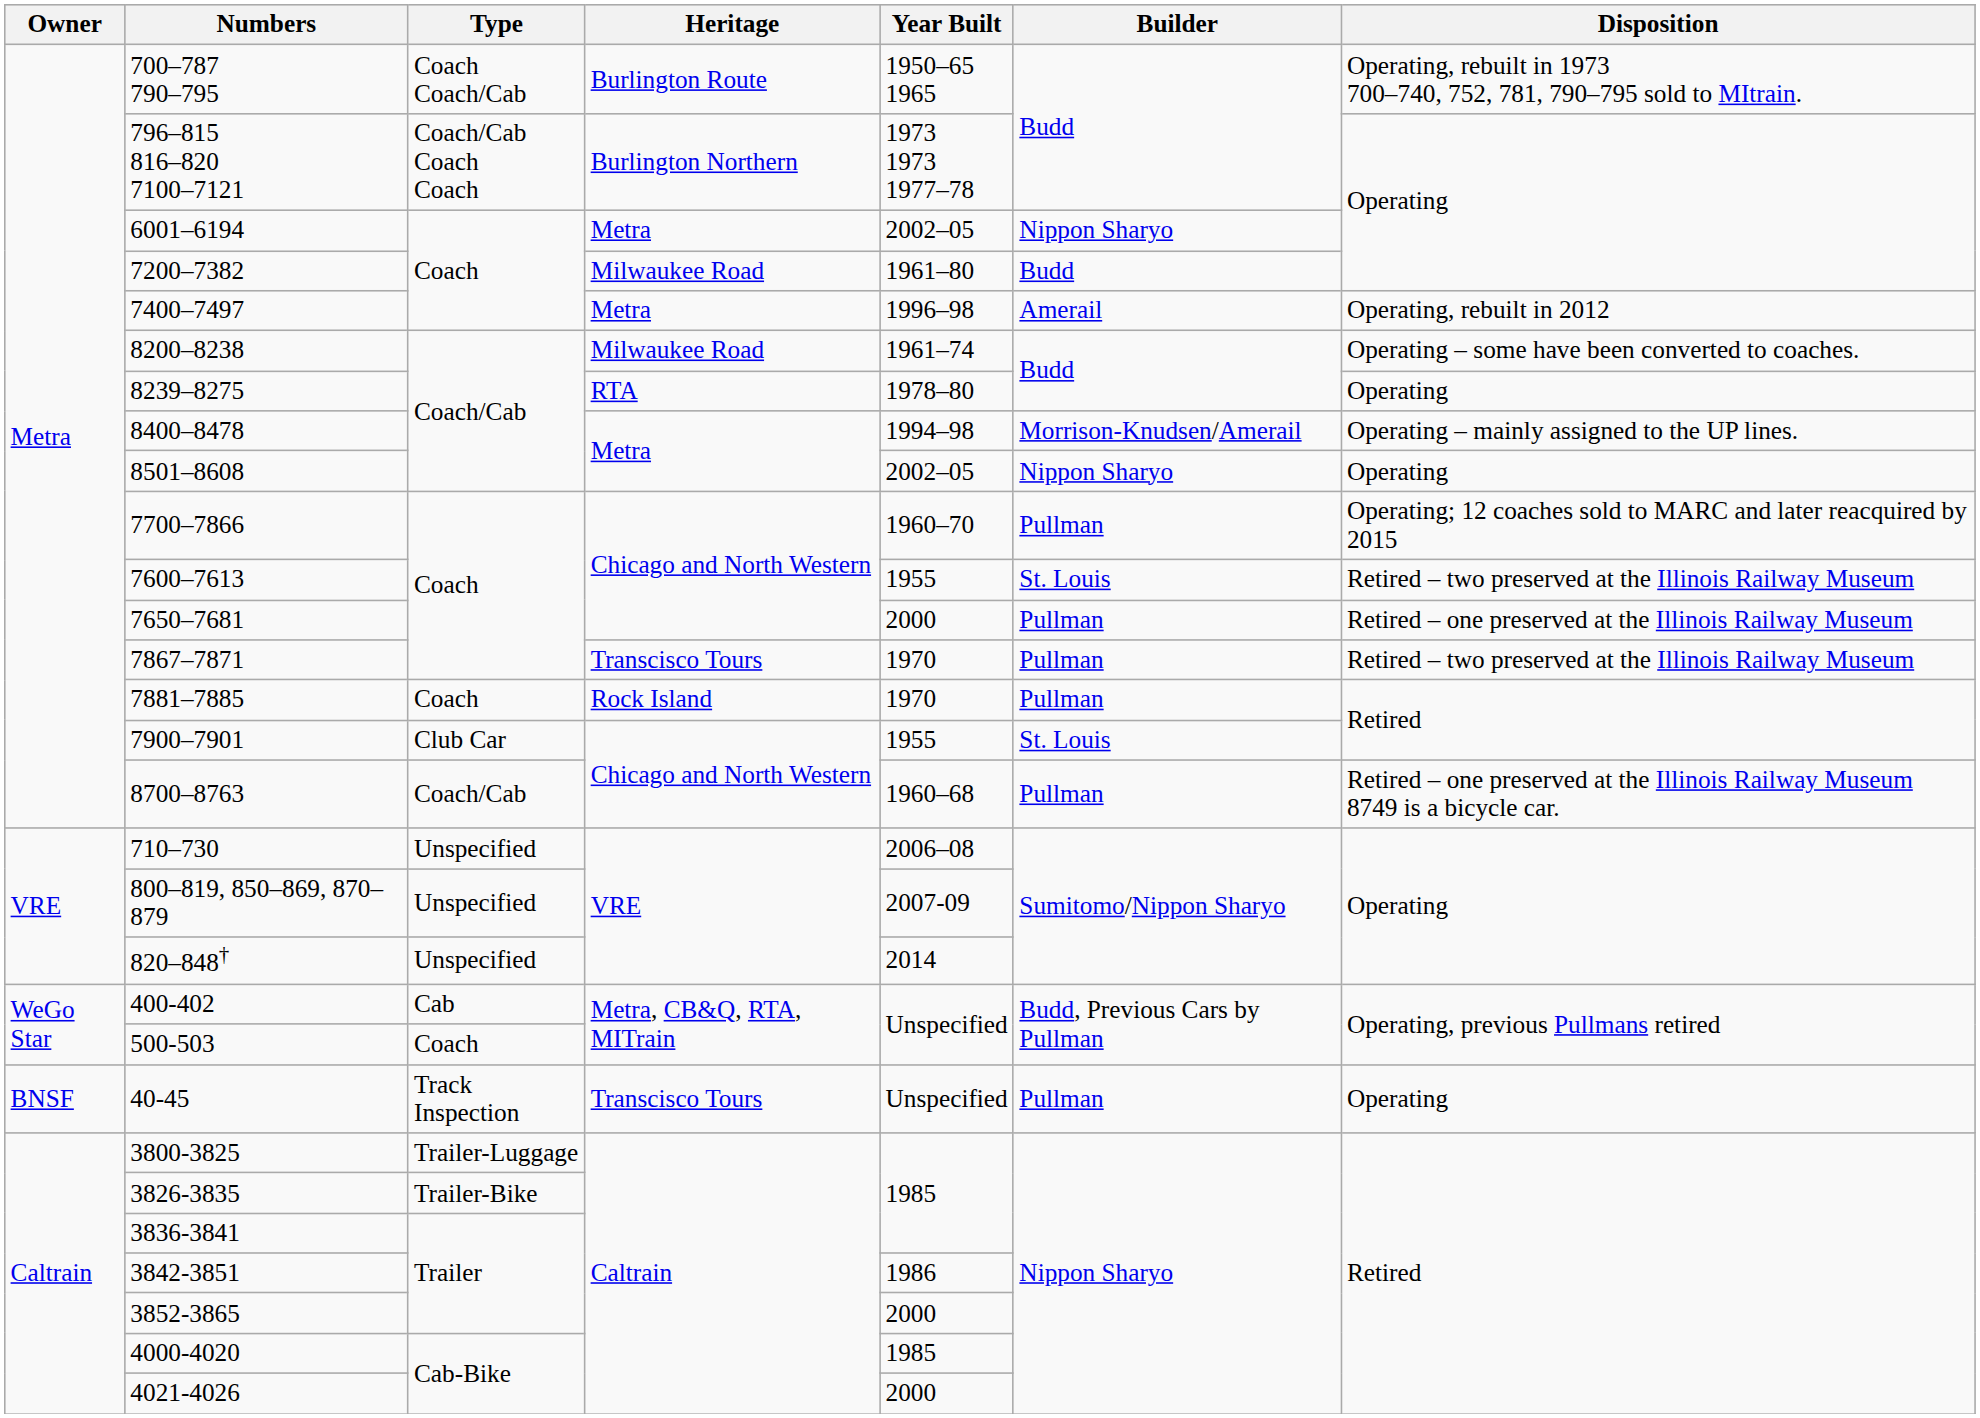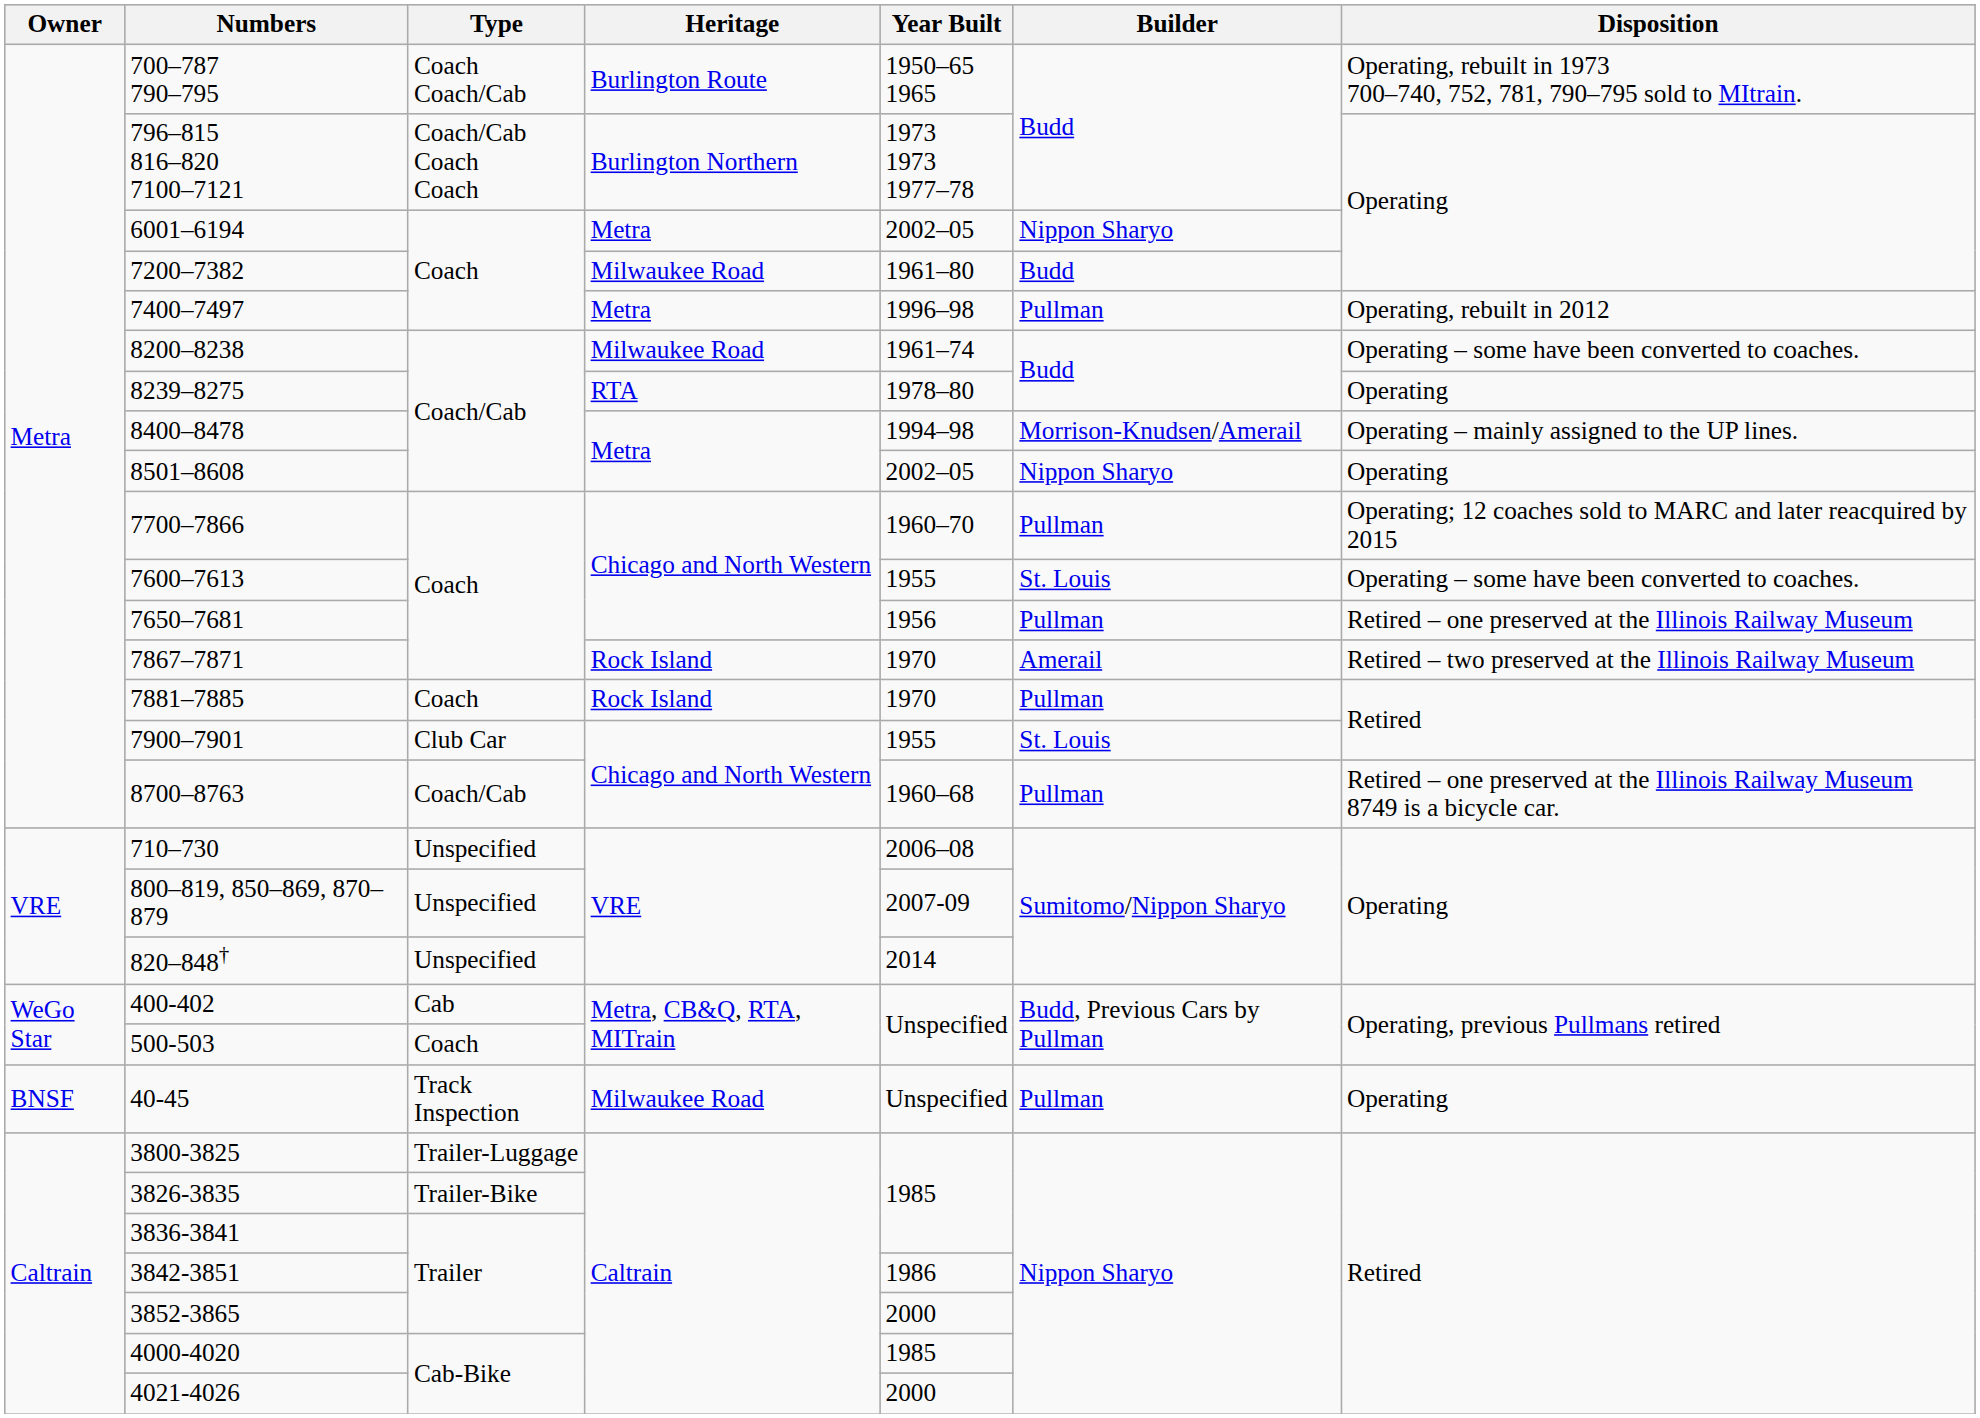 <table class="wikitable sortable">
 <tr>
 <th>Owner</th>
 <th>Numbers</th>
 <th>Type</th>
 <th>Heritage</th>
 <th>Year Built</th>
 <th>Builder</th>
 <th>Disposition</th>
 </tr>
 <tr>
 <td rowspan="16"><a href='#'>Metra</a></td>
 <td>700–787<br>790–795</td>
 <td>Coach<br>Coach/Cab</td>
 <td><a href='#'>Burlington Route</a></td>
 <td>1950–65<br>1965</td>
 <td rowspan="2"><a href='#'>Budd</a></td>
 <td>Operating, rebuilt in 1973<br>700–740, 752, 781, 790–795 sold to <a href='#'>MItrain</a>.</td>
 </tr>
 <tr>
 <td>796–815<br>816–820<br>7100–7121</td>
 <td>Coach/Cab<br>Coach<br>Coach</td>
 <td><a href='#'>Burlington Northern</a></td>
 <td>1973<br>1973<br>1977–78</td>
 <td rowspan="3">Operating</td>
 </tr>
 <tr>
 <td>6001–6194</td>
 <td rowspan="3">Coach</td>
 <td><a href='#'>Metra</a></td>
 <td>2002–05</td>
 <td><a href='#'>Nippon Sharyo</a></td>
 </tr>
 <tr>
 <td>7200–7382</td>
 <td><a href='#'>Milwaukee Road</a></td>
 <td>1961–80</td>
 <td><a href='#'>Budd</a></td>
 </tr>
 <tr>
 <td>7400–7497</td>
 <td><a href='#'>Metra</a></td>
 <td>1996–98</td>
-<td><a href='#'>Amerail</a></td>
+<td><a href='#'>Pullman</a></td>
 <td>Operating, rebuilt in 2012</td>
 </tr>
 <tr>
 <td>8200–8238</td>
 <td rowspan="4">Coach/Cab</td>
 <td><a href='#'>Milwaukee Road</a></td>
 <td>1961–74</td>
 <td rowspan="2"><a href='#'>Budd</a></td>
 <td>Operating – some have been converted to coaches.</td>
 </tr>
 <tr>
 <td>8239–8275</td>
 <td><a href='#'>RTA</a></td>
 <td>1978–80</td>
 <td>Operating</td>
 </tr>
 <tr>
 <td>8400–8478</td>
 <td rowspan="2"><a href='#'>Metra</a></td>
 <td>1994–98</td>
 <td><a href='#'>Morrison-Knudsen</a>/<a href='#'>Amerail</a></td>
 <td>Operating – mainly assigned to the UP lines.</td>
 </tr>
 <tr>
 <td>8501–8608</td>
 <td>2002–05</td>
 <td><a href='#'>Nippon Sharyo</a></td>
 <td>Operating</td>
 </tr>
 <tr>
 <td>7700–7866</td>
 <td rowspan="4">Coach</td>
 <td rowspan="3"><a href='#'>Chicago and North Western</a></td>
 <td>1960–70</td>
 <td><a href='#'>Pullman</a></td>
 <td>Operating; 12 coaches sold to MARC and later reacquired by 2015</td>
 </tr>
 <tr>
 <td>7600–7613</td>
 <td>1955</td>
 <td><a href='#'>St. Louis</a></td>
-<td>Retired – two preserved at the <a href='#'>Illinois Railway Museum</a></td>
+<td>Operating – some have been converted to coaches.</td>
 </tr>
 <tr>
 <td>7650–7681</td>
-<td>2000</td>
+<td>1956</td>
 <td><a href='#'>Pullman</a></td>
 <td>Retired – one preserved at the <a href='#'>Illinois Railway Museum</a></td>
 </tr>
 <tr>
 <td>7867–7871</td>
-<td><a href='#'>Transcisco Tours</a></td>
+<td><a href='#'>Rock Island</a></td>
 <td>1970</td>
-<td><a href='#'>Pullman</a></td>
+<td><a href='#'>Amerail</a></td>
 <td>Retired – two preserved at the <a href='#'>Illinois Railway Museum</a></td>
 </tr>
 <tr>
 <td>7881–7885</td>
 <td>Coach</td>
 <td><a href='#'>Rock Island</a></td>
 <td>1970</td>
 <td><a href='#'>Pullman</a></td>
 <td rowspan="2">Retired</td>
 </tr>
 <tr>
 <td>7900–7901</td>
 <td>Club Car</td>
 <td rowspan="2"><a href='#'>Chicago and North Western</a></td>
 <td>1955</td>
 <td><a href='#'>St. Louis</a></td>
 </tr>
 <tr>
 <td>8700–8763</td>
 <td>Coach/Cab</td>
 <td>1960–68</td>
 <td><a href='#'>Pullman</a></td>
 <td>Retired – one preserved at the <a href='#'>Illinois Railway Museum</a><br>8749 is a bicycle car.</td>
 </tr>
 <tr>
 <td rowspan="3"><a href='#'>VRE</a></td>
 <td>710–730</td>
 <td>Unspecified</td>
 <td rowspan="3"><a href='#'>VRE</a></td>
 <td>2006–08</td>
 <td rowspan="3"><a href='#'>Sumitomo</a>/<wbr><a href='#'>Nippon Sharyo</a></td>
 <td rowspan="3">Operating</td>
 </tr>
 <tr>
 <td>800–819, 850–869, 870–879</td>
 <td>Unspecified</td>
 <td>2007-09</td>
 </tr>
 <tr>
 <td>820–848<sup>†</sup></td>
 <td>Unspecified</td>
 <td>2014</td>
 </tr>
 <tr>
 <td rowspan="2"><a href='#'>WeGo Star</a></td>
 <td>400-402</td>
 <td>Cab</td>
 <td rowspan="2"><a href='#'>Metra</a>, <a href='#'>CB&Q</a>, <a href='#'>RTA</a>, <a href='#'>MITrain</a></td>
 <td rowspan="2">Unspecified</td>
 <td rowspan="2"><a href='#'>Budd</a>, Previous Cars by <a href='#'>Pullman</a></td>
 <td rowspan="2">Operating, previous <a href='#'>Pullmans</a> retired</td>
 </tr>
 <tr>
 <td>500-503</td>
 <td>Coach</td>
 </tr>
 <tr>
 <td><a href='#'>BNSF</a></td>
 <td>40-45</td>
 <td>Track Inspection</td>
-<td><a href='#'>Transcisco Tours</a></td>
+<td><a href='#'>Milwaukee Road</a></td>
 <td>Unspecified</td>
 <td><a href='#'>Pullman</a></td>
 <td>Operating</td>
 </tr>
 <tr>
 <td rowspan="7"><a href='#'>Caltrain</a></td>
 <td>3800-3825</td>
 <td>Trailer-Luggage</td>
 <td rowspan="7"><a href='#'>Caltrain</a></td>
 <td rowspan="3">1985</td>
 <td rowspan="7"><a href='#'>Nippon Sharyo</a></td>
 <td rowspan="7">Retired</td>
 </tr>
 <tr>
 <td>3826-3835</td>
 <td>Trailer-Bike</td>
 </tr>
 <tr>
 <td>3836-3841</td>
 <td rowspan="3">Trailer</td>
 </tr>
 <tr>
 <td>3842-3851</td>
 <td>1986</td>
 </tr>
 <tr>
 <td>3852-3865</td>
 <td>2000</td>
 </tr>
 <tr>
 <td>4000-4020</td>
 <td rowspan="2">Cab-Bike</td>
 <td>1985</td>
 </tr>
 <tr>
 <td>4021-4026</td>
 <td>2000</td>
 </tr>
 </table>
